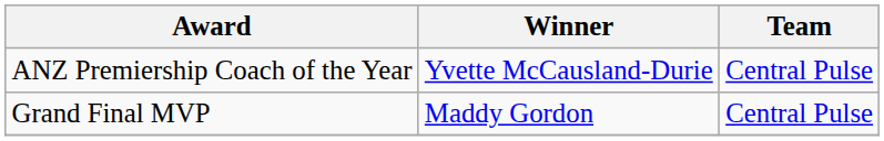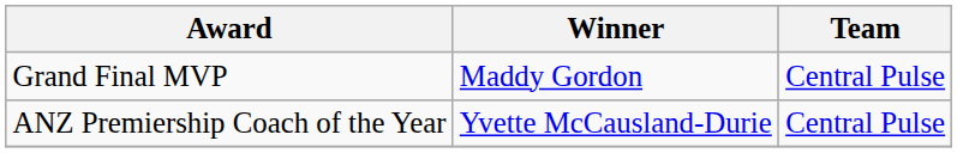 <table class="wikitable collapsible">
 <tr>
 <th>Award</th>
 <th>Winner</th>
 <th>Team</th>
 </tr>
 <tr>
+<td>Grand Final MVP</td>
+<td><a href='#'>Maddy Gordon</a></td>
+<td><a href='#'>Central Pulse</a></td>
+</tr>
+<tr>
 <td>ANZ Premiership Coach of the Year</td>
 <td><a href='#'>Yvette McCausland-Durie</a></td>
 <td><a href='#'>Central Pulse</a></td>
 </tr>
 <tr>
-<td>Grand Final MVP</td>
-<td><a href='#'>Maddy Gordon</a></td>
-<td><a href='#'>Central Pulse</a></td>
-</tr>
-<tr>
 </tr>
 </table>
